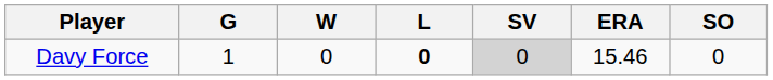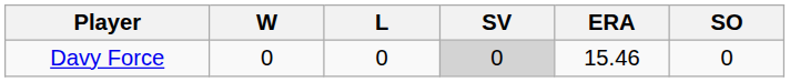 <table class="wikitable sortable">
 <tr>
 <th bgcolor="#DDDDFF" width="16%">Player</th>
-<th bgcolor="#DDDDFF" width="9%">G</th>
 <th bgcolor="#DDDDFF" width="9%">W</th>
 <th bgcolor="#DDDDFF" width="9%">L</th>
 <th bgcolor="#DDDDFF" width="9%">SV</th>
 <th bgcolor="#DDDDFF" width="9%">ERA</th>
 <th bgcolor="#DDDDFF" width="9%">SO</th>
 </tr>
 <tr align=center>
 <td><a href='#'>Davy Force</a></td>
-<td>1</td>
 <td>0</td>
-<td><strong>0</strong></td>
+<td>0</td>
 <td style="background: lightgrey;">0</td>
 <td>15.46</td>
 <td>0</td>
 </tr>
 </table>
